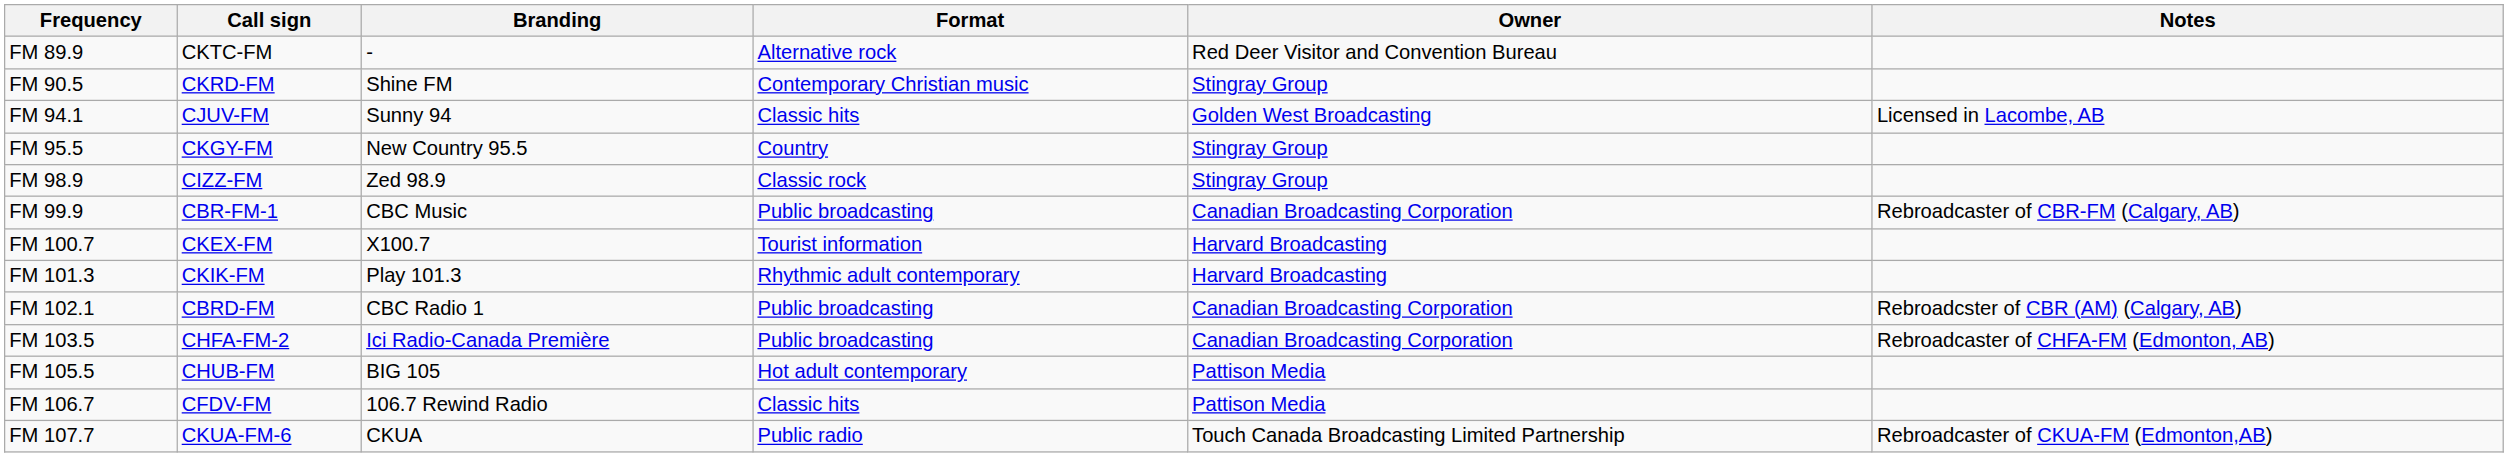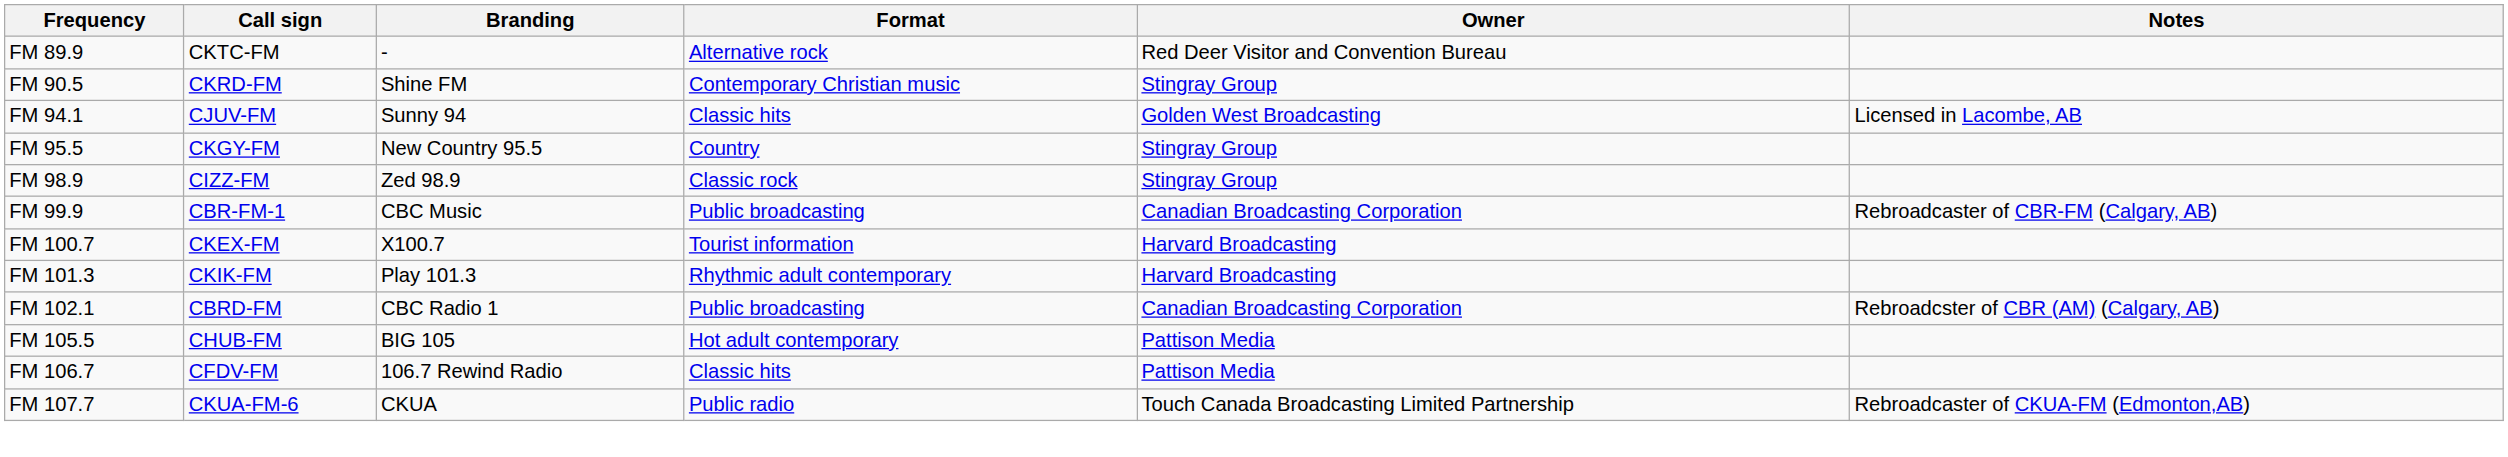 <table class="wikitable sortable" width="100%">
 <tr>
 <th>Frequency</th>
 <th>Call sign</th>
 <th>Branding</th>
 <th>Format</th>
 <th>Owner</th>
 <th>Notes</th>
 </tr>
 <tr>
 <td>FM 89.9</td>
 <td>CKTC-FM</td>
 <td>-</td>
 <td><a href='#'>Alternative rock</a></td>
 <td>Red Deer Visitor and Convention Bureau</td>
 <td></td>
 </tr>
 <tr>
 <td>FM 90.5</td>
 <td><a href='#'>CKRD-FM</a></td>
 <td>Shine FM</td>
 <td><a href='#'>Contemporary Christian music</a></td>
 <td><a href='#'>Stingray Group</a></td>
 <td></td>
 </tr>
 <tr>
 <td>FM 94.1</td>
 <td><a href='#'>CJUV-FM</a></td>
 <td>Sunny 94</td>
 <td><a href='#'>Classic hits</a></td>
 <td><a href='#'>Golden West Broadcasting</a></td>
 <td>Licensed in <a href='#'>Lacombe, AB</a></td>
 </tr>
 <tr>
 <td>FM 95.5</td>
 <td><a href='#'>CKGY-FM</a></td>
 <td>New Country 95.5</td>
 <td><a href='#'>Country</a></td>
 <td><a href='#'>Stingray Group</a></td>
 <td></td>
 </tr>
 <tr>
 <td>FM 98.9</td>
 <td><a href='#'>CIZZ-FM</a></td>
 <td>Zed 98.9</td>
 <td><a href='#'>Classic rock</a></td>
 <td><a href='#'>Stingray Group</a></td>
 <td></td>
 </tr>
 <tr>
 <td>FM 99.9</td>
 <td><a href='#'>CBR-FM-1</a></td>
 <td>CBC Music</td>
 <td><a href='#'>Public broadcasting</a></td>
 <td><a href='#'>Canadian Broadcasting Corporation</a></td>
 <td>Rebroadcaster of <a href='#'>CBR-FM</a> (<a href='#'>Calgary, AB</a>)</td>
 </tr>
 <tr>
 <td>FM 100.7</td>
 <td><a href='#'>CKEX-FM</a></td>
 <td>X100.7</td>
 <td><a href='#'>Tourist information</a></td>
 <td><a href='#'>Harvard Broadcasting</a></td>
 <td></td>
 </tr>
 <tr>
 <td>FM 101.3</td>
 <td><a href='#'>CKIK-FM</a></td>
 <td>Play 101.3</td>
 <td><a href='#'>Rhythmic adult contemporary</a></td>
 <td><a href='#'>Harvard Broadcasting</a></td>
 <td></td>
 </tr>
 <tr>
 <td>FM 102.1</td>
 <td><a href='#'>CBRD-FM</a></td>
 <td>CBC Radio 1</td>
 <td><a href='#'>Public broadcasting</a></td>
 <td><a href='#'>Canadian Broadcasting Corporation</a></td>
 <td>Rebroadcster of <a href='#'>CBR (AM)</a> (<a href='#'>Calgary, AB</a>)</td>
 </tr>
 <tr>
-<td>FM 103.5</td>
-<td><a href='#'>CHFA-FM-2</a></td>
-<td><a href='#'>Ici Radio-Canada Première</a></td>
-<td><a href='#'>Public broadcasting</a></td>
-<td><a href='#'>Canadian Broadcasting Corporation</a></td>
-<td>Rebroadcaster of <a href='#'>CHFA-FM</a> (<a href='#'>Edmonton, AB</a>)</td>
-</tr>
-<tr>
 <td>FM 105.5</td>
 <td><a href='#'>CHUB-FM</a></td>
 <td>BIG 105</td>
 <td><a href='#'>Hot adult contemporary</a></td>
 <td><a href='#'>Pattison Media</a></td>
 <td></td>
 </tr>
 <tr>
 <td>FM 106.7</td>
 <td><a href='#'>CFDV-FM</a></td>
 <td>106.7 Rewind Radio</td>
 <td><a href='#'>Classic hits</a></td>
 <td><a href='#'>Pattison Media</a></td>
 <td></td>
 </tr>
 <tr>
 <td>FM 107.7</td>
 <td><a href='#'>CKUA-FM-6</a></td>
 <td>CKUA</td>
 <td><a href='#'>Public radio</a></td>
 <td>Touch Canada Broadcasting Limited Partnership</td>
 <td>Rebroadcaster of <a href='#'>CKUA-FM</a> (<a href='#'>Edmonton,AB</a>)</td>
 </tr>
 </table>
